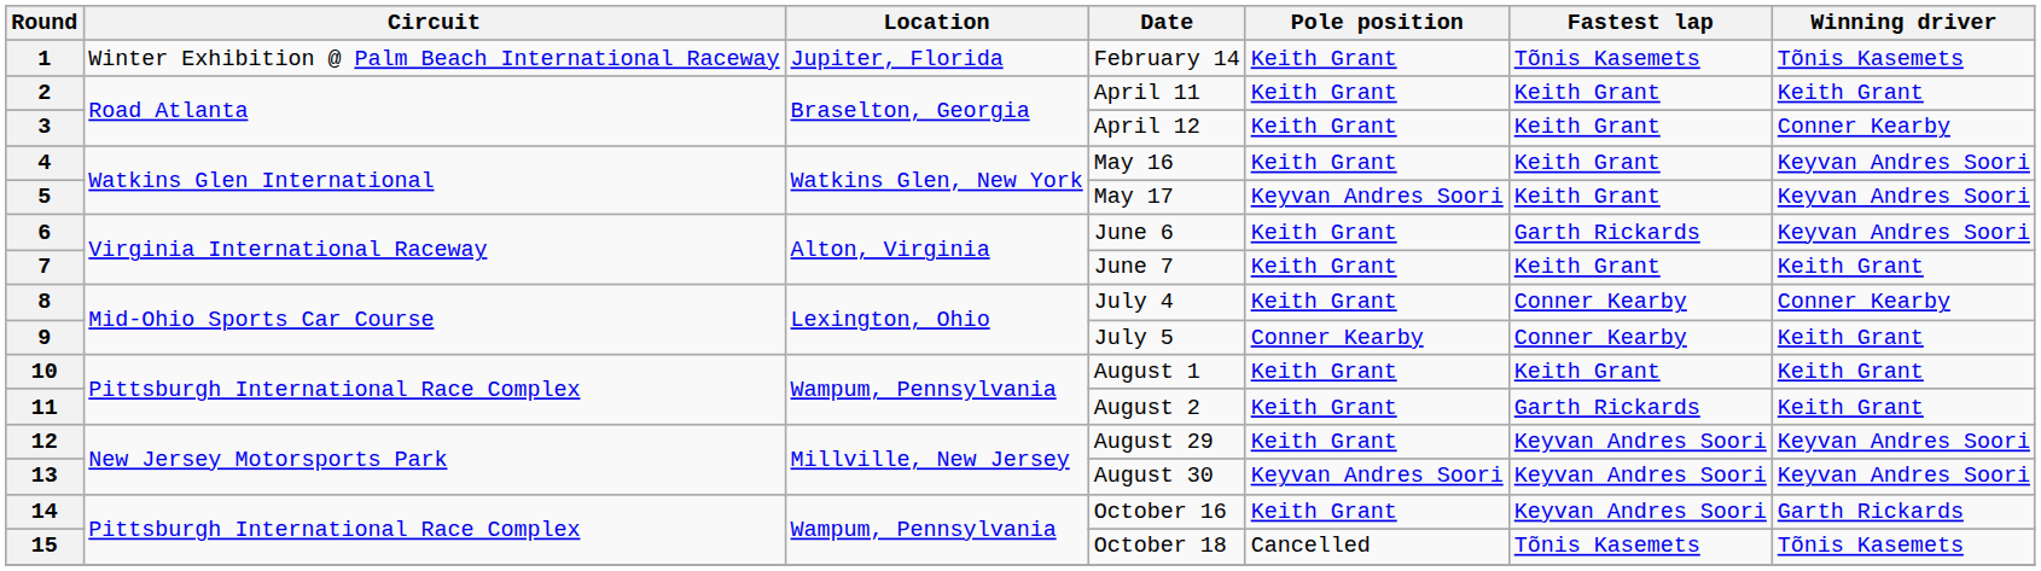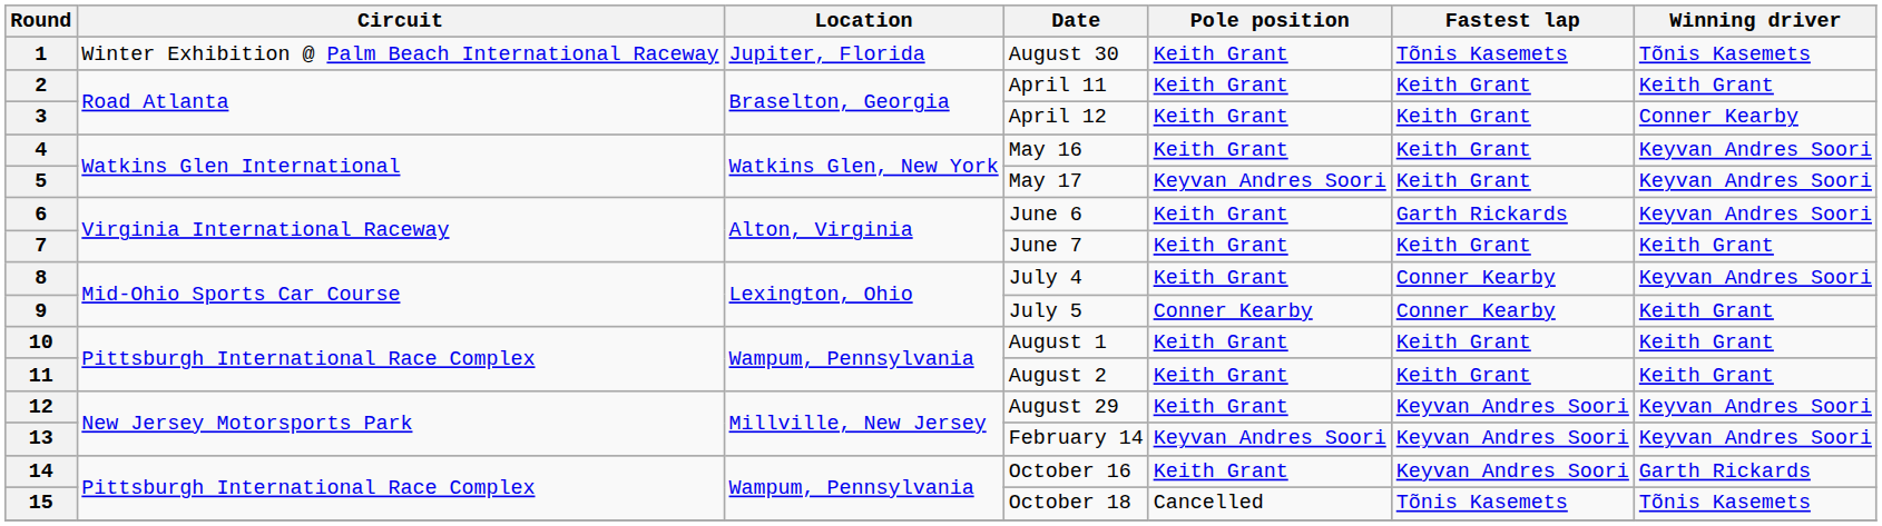 <table class="wikitable" border="1" style="font-size: 85%;">
 <tr>
 <th>Round</th>
 <th>Circuit</th>
 <th>Location</th>
 <th>Date</th>
 <th>Pole position</th>
 <th>Fastest lap</th>
 <th>Winning driver</th>
 </tr>
 <tr>
 <th>1</th>
 <td rowspan=1>Winter Exhibition @ <a href='#'>Palm Beach International Raceway</a></td>
 <td rowspan=1> <a href='#'>Jupiter, Florida</a></td>
-<td>February 14</td>
+<td>August 30</td>
 <td> <a href='#'>Keith Grant</a></td>
 <td> <a href='#'>Tõnis Kasemets</a></td>
 <td> <a href='#'>Tõnis Kasemets</a></td>
 </tr>
 <tr>
 <th>2</th>
 <td rowspan=2><a href='#'>Road Atlanta</a></td>
 <td rowspan=2> <a href='#'>Braselton, Georgia</a></td>
 <td>April 11</td>
 <td> <a href='#'>Keith Grant</a></td>
 <td> <a href='#'>Keith Grant</a></td>
 <td> <a href='#'>Keith Grant</a></td>
 </tr>
 <tr>
 <th>3</th>
 <td>April 12</td>
 <td> <a href='#'>Keith Grant</a></td>
 <td> <a href='#'>Keith Grant</a></td>
 <td> <a href='#'>Conner Kearby</a></td>
 </tr>
 <tr>
 <th>4</th>
 <td rowspan=2><a href='#'>Watkins Glen International</a></td>
 <td rowspan=2> <a href='#'>Watkins Glen, New York</a></td>
 <td>May 16</td>
 <td> <a href='#'>Keith Grant</a></td>
 <td> <a href='#'>Keith Grant</a></td>
 <td> <a href='#'>Keyvan Andres Soori</a></td>
 </tr>
 <tr>
 <th>5</th>
 <td>May 17</td>
 <td> <a href='#'>Keyvan Andres Soori</a></td>
 <td> <a href='#'>Keith Grant</a></td>
 <td> <a href='#'>Keyvan Andres Soori</a></td>
 </tr>
 <tr>
 <th>6</th>
 <td rowspan=2><a href='#'>Virginia International Raceway</a></td>
 <td rowspan=2> <a href='#'>Alton, Virginia</a></td>
 <td>June 6</td>
 <td> <a href='#'>Keith Grant</a></td>
 <td> <a href='#'>Garth Rickards</a></td>
 <td> <a href='#'>Keyvan Andres Soori</a></td>
 </tr>
 <tr>
 <th>7</th>
 <td>June 7</td>
 <td> <a href='#'>Keith Grant</a></td>
 <td> <a href='#'>Keith Grant</a></td>
 <td> <a href='#'>Keith Grant</a></td>
 </tr>
 <tr>
 <th>8</th>
 <td rowspan=2><a href='#'>Mid-Ohio Sports Car Course</a></td>
 <td rowspan=2> <a href='#'>Lexington, Ohio</a></td>
 <td>July 4</td>
 <td> <a href='#'>Keith Grant</a></td>
 <td> <a href='#'>Conner Kearby</a></td>
-<td> <a href='#'>Conner Kearby</a></td>
+<td> <a href='#'>Keyvan Andres Soori</a></td>
 </tr>
 <tr>
 <th>9</th>
 <td>July 5</td>
 <td> <a href='#'>Conner Kearby</a></td>
 <td> <a href='#'>Conner Kearby</a></td>
 <td> <a href='#'>Keith Grant</a></td>
 </tr>
 <tr>
 <th>10</th>
 <td rowspan=2><a href='#'>Pittsburgh International Race Complex</a></td>
 <td rowspan=2> <a href='#'>Wampum, Pennsylvania</a></td>
 <td>August 1</td>
 <td> <a href='#'>Keith Grant</a></td>
 <td> <a href='#'>Keith Grant</a></td>
 <td> <a href='#'>Keith Grant</a></td>
 </tr>
 <tr>
 <th>11</th>
 <td>August 2</td>
 <td> <a href='#'>Keith Grant</a></td>
-<td> <a href='#'>Garth Rickards</a></td>
+<td> <a href='#'>Keith Grant</a></td>
 <td> <a href='#'>Keith Grant</a></td>
 </tr>
 <tr>
 <th>12</th>
 <td rowspan=2><a href='#'>New Jersey Motorsports Park</a></td>
 <td rowspan=2> <a href='#'>Millville, New Jersey</a></td>
 <td>August 29</td>
 <td> <a href='#'>Keith Grant</a></td>
 <td> <a href='#'>Keyvan Andres Soori</a></td>
 <td> <a href='#'>Keyvan Andres Soori</a></td>
 </tr>
 <tr>
 <th>13</th>
-<td>August 30</td>
+<td>February 14</td>
 <td> <a href='#'>Keyvan Andres Soori</a></td>
 <td> <a href='#'>Keyvan Andres Soori</a></td>
 <td> <a href='#'>Keyvan Andres Soori</a></td>
 </tr>
 <tr>
 <th>14</th>
 <td rowspan=2><a href='#'>Pittsburgh International Race Complex</a></td>
 <td rowspan=2> <a href='#'>Wampum, Pennsylvania</a></td>
 <td>October 16</td>
 <td> <a href='#'>Keith Grant</a></td>
 <td> <a href='#'>Keyvan Andres Soori</a></td>
 <td> <a href='#'>Garth Rickards</a></td>
 </tr>
 <tr>
 <th>15</th>
 <td>October 18</td>
 <td>Cancelled</td>
 <td> <a href='#'>Tõnis Kasemets</a></td>
 <td> <a href='#'>Tõnis Kasemets</a></td>
 </tr>
 <tr>
 </tr>
 </table>
